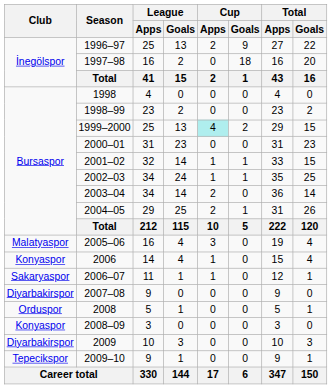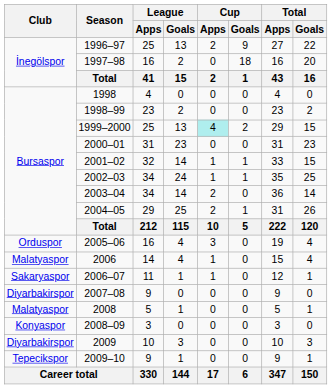 <table class="wikitable" style="text-align:center">
 <tr>
 <th rowspan="2">Club</th>
 <th rowspan="2">Season</th>
 <th colspan="2">League</th>
 <th colspan="2">Cup</th>
 <th colspan="2">Total</th>
 </tr>
 <tr>
 <th>Apps</th>
 <th>Goals</th>
 <th>Apps</th>
 <th>Goals</th>
 <th>Apps</th>
 <th>Goals</th>
 </tr>
 <tr>
 <td rowspan="3"><a href='#'>İnegölspor</a></td>
 <td>1996–97</td>
 <td>25</td>
 <td>13</td>
 <td>2</td>
 <td>9</td>
 <td>27</td>
 <td>22</td>
 </tr>
 <tr>
 <td>1997–98</td>
 <td>16</td>
 <td>2</td>
 <td>0</td>
 <td>18</td>
 <td>16</td>
 <td>20</td>
 </tr>
 <tr>
 <th>Total</th>
 <th>41</th>
 <th>15</th>
 <th>2</th>
 <th>1</th>
 <th>43</th>
 <th>16</th>
 </tr>
 <tr>
 <td rowspan="9"><a href='#'>Bursaspor</a></td>
 <td>1998</td>
 <td>4</td>
 <td>0</td>
 <td>0</td>
 <td>0</td>
 <td>4</td>
 <td>0</td>
 </tr>
 <tr>
 <td>1998–99</td>
 <td>23</td>
 <td>2</td>
 <td>0</td>
 <td>0</td>
 <td>23</td>
 <td>2</td>
 </tr>
 <tr>
 <td>1999–2000</td>
 <td>25</td>
 <td>13</td>
 <td style="background: paleturquoise;">4</td>
 <td>2</td>
 <td>29</td>
 <td>15</td>
 </tr>
 <tr>
 <td>2000–01</td>
 <td>31</td>
 <td>23</td>
 <td>0</td>
 <td>0</td>
 <td>31</td>
 <td>23</td>
 </tr>
 <tr>
 <td>2001–02</td>
 <td>32</td>
 <td>14</td>
 <td>1</td>
 <td>1</td>
 <td>33</td>
 <td>15</td>
 </tr>
 <tr>
 <td>2002–03</td>
 <td>34</td>
 <td>24</td>
 <td>1</td>
 <td>1</td>
 <td>35</td>
 <td>25</td>
 </tr>
 <tr>
 <td>2003–04</td>
 <td>34</td>
 <td>14</td>
 <td>2</td>
 <td>0</td>
 <td>36</td>
 <td>14</td>
 </tr>
 <tr>
 <td>2004–05</td>
 <td>29</td>
 <td>25</td>
 <td>2</td>
 <td>1</td>
 <td>31</td>
 <td>26</td>
 </tr>
 <tr>
 <th>Total</th>
 <th>212</th>
 <th>115</th>
 <th>10</th>
 <th>5</th>
 <th>222</th>
 <th>120</th>
 </tr>
 <tr>
-<td><a href='#'>Malatyaspor</a></td>
+<td><a href='#'>Orduspor</a></td>
 <td>2005–06</td>
 <td>16</td>
 <td>4</td>
 <td>3</td>
 <td>0</td>
 <td>19</td>
 <td>4</td>
 </tr>
 <tr>
-<td><a href='#'>Konyaspor</a></td>
+<td><a href='#'>Malatyaspor</a></td>
 <td>2006</td>
 <td>14</td>
 <td>4</td>
 <td>1</td>
 <td>0</td>
 <td>15</td>
 <td>4</td>
 </tr>
 <tr>
 <td><a href='#'>Sakaryaspor</a></td>
 <td>2006–07</td>
 <td>11</td>
 <td>1</td>
 <td>1</td>
 <td>0</td>
 <td>12</td>
 <td>1</td>
 </tr>
 <tr>
 <td><a href='#'>Diyarbakirspor</a></td>
 <td>2007–08</td>
 <td>9</td>
 <td>0</td>
 <td>0</td>
 <td>0</td>
 <td>9</td>
 <td>0</td>
 </tr>
 <tr>
-<td><a href='#'>Orduspor</a></td>
+<td><a href='#'>Malatyaspor</a></td>
 <td>2008</td>
 <td>5</td>
 <td>1</td>
 <td>0</td>
 <td>0</td>
 <td>5</td>
 <td>1</td>
 </tr>
 <tr>
 <td><a href='#'>Konyaspor</a></td>
 <td>2008–09</td>
 <td>3</td>
 <td>0</td>
 <td>0</td>
 <td>0</td>
 <td>3</td>
 <td>0</td>
 </tr>
 <tr>
 <td><a href='#'>Diyarbakirspor</a></td>
 <td>2009</td>
 <td>10</td>
 <td>3</td>
 <td>0</td>
 <td>0</td>
 <td>10</td>
 <td>3</td>
 </tr>
 <tr>
 <td><a href='#'>Tepecikspor</a></td>
 <td>2009–10</td>
 <td>9</td>
 <td>1</td>
 <td>0</td>
 <td>0</td>
 <td>9</td>
 <td>1</td>
 </tr>
 <tr>
 <th colspan="2">Career total</th>
 <th>330</th>
 <th>144</th>
 <th>17</th>
 <th>6</th>
 <th>347</th>
 <th>150</th>
 </tr>
 </table>
